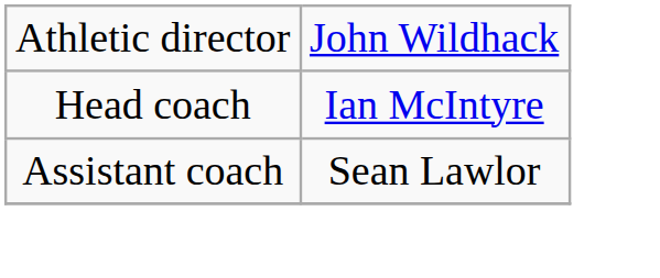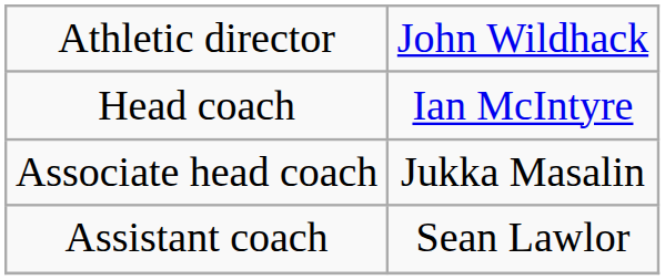 <table class="wikitable" style="text-align: center;">
 <tr>
 <td>Athletic director</td>
 <td><a href='#'>John Wildhack</a></td>
 </tr>
 <tr>
 <td>Head coach</td>
 <td><a href='#'>Ian McIntyre</a></td>
 </tr>
 <tr>
+<td>Associate head coach</td>
+<td>Jukka Masalin</td>
+</tr>
+<tr>
 <td>Assistant coach</td>
 <td>Sean Lawlor</td>
 </tr>
 <tr>
 </tr>
 </table>
